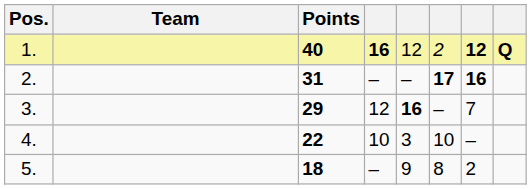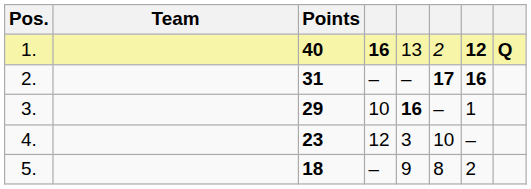 <table class="wikitable">
 <tr>
 <th width=10px>Pos.</th>
 <th width=200px>Team</th>
 <th width=20px>Points</th>
 <th width=20px></th>
 <th width=20px></th>
 <th width=20px></th>
 <th width=20px></th>
 <th width=20px></th>
 </tr>
 <tr style="background:#f7f6a8;">
 <td align=center>1.</td>
 <td></td>
 <td><strong>40</strong></td>
 <td><strong>16</strong></td>
-<td>12</td>
+<td>13</td>
 <td><em>2</em></td>
 <td><strong>12</strong></td>
 <td><strong>Q</strong></td>
 </tr>
 <tr>
 <td align=center>2.</td>
 <td></td>
 <td><strong>31</strong></td>
 <td>–</td>
 <td>–</td>
 <td><strong>17</strong></td>
 <td><strong>16</strong></td>
 <td></td>
 </tr>
 <tr>
 <td align=center>3.</td>
 <td></td>
 <td><strong>29</strong></td>
-<td>12</td>
+<td>10</td>
 <td><strong>16</strong></td>
 <td>–</td>
-<td>7</td>
+<td>1</td>
 <td></td>
 </tr>
 <tr>
 <td align=center>4.</td>
 <td></td>
-<td><strong>22</strong></td>
-<td>10</td>
+<td><strong>23</strong></td>
+<td>12</td>
 <td>3</td>
 <td>10</td>
 <td>–</td>
 <td></td>
 </tr>
 <tr>
 <td align=center>5.</td>
 <td></td>
 <td><strong>18</strong></td>
 <td>–</td>
 <td>9</td>
 <td>8</td>
 <td>2</td>
 <td></td>
 </tr>
 </table>
